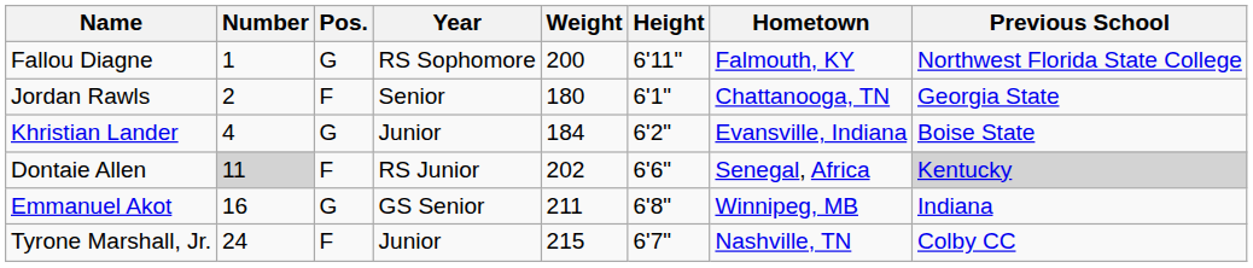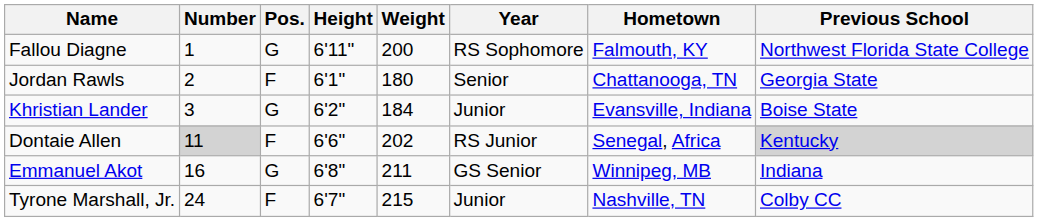 <table class="wikitable sortable" border="1">
 <tr>
 <th>Name</th>
 <th>Number</th>
 <th>Pos.</th>
+<th>Height</th>
+<th>Weight</th>
 <th>Year</th>
-<th>Weight</th>
-<th>Height</th>
 <th>Hometown</th>
 <th class="unsortable">Previous School</th>
 </tr>
 <tr>
 <td>Fallou Diagne</td>
 <td>1</td>
 <td>G</td>
+<td>6'11"</td>
+<td>200</td>
 <td>RS Sophomore</td>
-<td>200</td>
-<td>6'11"</td>
 <td><a href='#'>Falmouth, KY</a></td>
 <td><a href='#'>Northwest Florida State College</a></td>
 </tr>
 <tr>
 <td>Jordan Rawls</td>
 <td>2</td>
 <td>F</td>
+<td>6'1"</td>
+<td>180</td>
 <td>Senior</td>
-<td>180</td>
-<td>6'1"</td>
 <td><a href='#'>Chattanooga, TN</a></td>
 <td><a href='#'>Georgia State</a></td>
 </tr>
 <tr>
 <td><a href='#'>Khristian Lander</a></td>
-<td>4</td>
+<td>3</td>
 <td>G</td>
+<td>6'2"</td>
+<td>184</td>
 <td>Junior</td>
-<td>184</td>
-<td>6'2"</td>
 <td><a href='#'>Evansville, Indiana</a></td>
 <td><a href='#'>Boise State</a></td>
 </tr>
 <tr>
 <td>Dontaie Allen</td>
 <td style="background: lightgrey;">11</td>
 <td>F</td>
+<td>6'6"</td>
+<td>202</td>
 <td>RS Junior</td>
-<td>202</td>
-<td>6'6"</td>
 <td><a href='#'>Senegal</a>, <a href='#'>Africa</a></td>
 <td style="background: lightgrey;"><a href='#'>Kentucky</a></td>
 </tr>
 <tr>
 <td><a href='#'>Emmanuel Akot</a></td>
 <td>16</td>
 <td>G</td>
+<td>6'8"</td>
+<td>211</td>
 <td>GS Senior</td>
-<td>211</td>
-<td>6'8"</td>
 <td><a href='#'>Winnipeg, MB</a></td>
 <td><a href='#'>Indiana</a></td>
 </tr>
 <tr>
 <td>Tyrone Marshall, Jr.</td>
 <td>24</td>
 <td>F</td>
+<td>6'7"</td>
+<td>215</td>
 <td>Junior</td>
-<td>215</td>
-<td>6'7"</td>
 <td><a href='#'>Nashville, TN</a></td>
 <td><a href='#'>Colby CC</a></td>
 </tr>
 </table>
